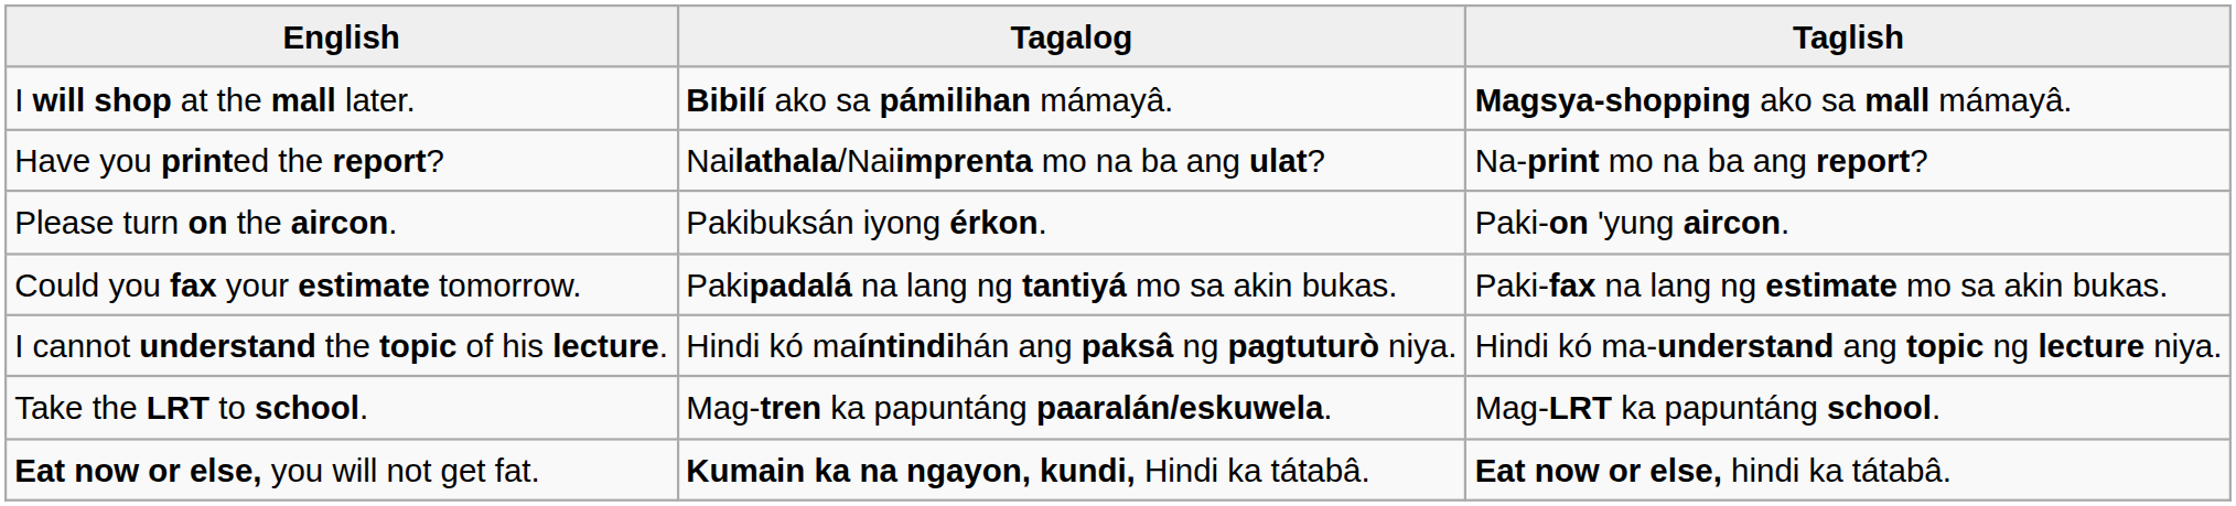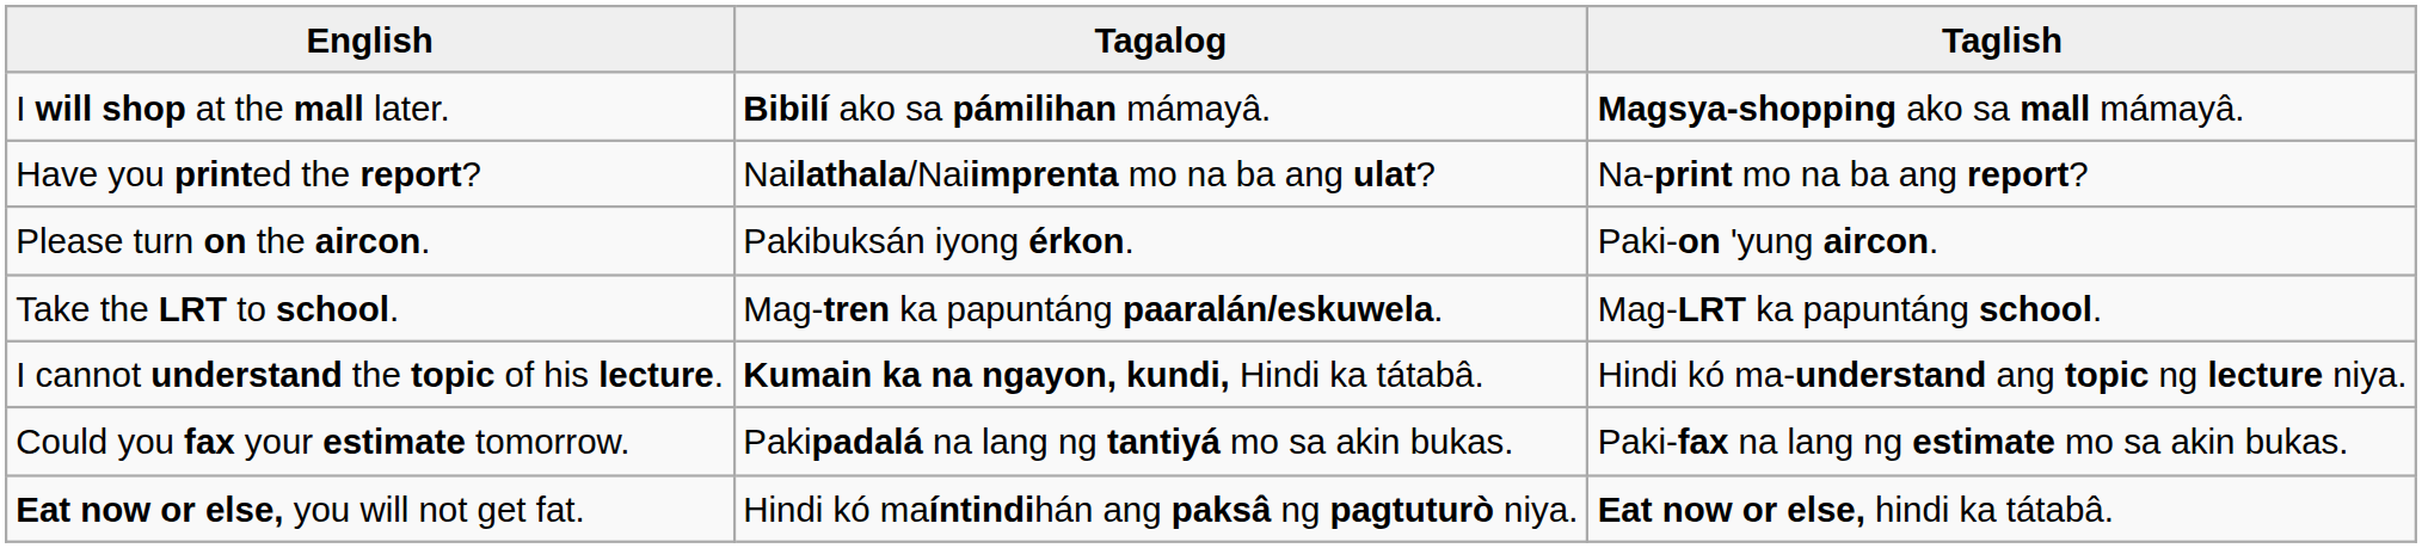 <table class="wikitable">
 <tr>
 <th style="background:#efefef;"><small>English</small></th>
 <th style="background:#efefef;"><small>Tagalog</small></th>
 <th style="background:#efefef;"><small>Taglish</small></th>
 </tr>
 <tr>
 <td><small>I <strong>will</strong> <strong>shop</strong> at the <strong>mall</strong> later.</small></td>
 <td><small><strong>Bibilí</strong> ako sa <strong>pámilihan</strong> mámayâ.</small></td>
 <td><small><strong>Magsya-shopping</strong> ako sa <strong>mall</strong> mámayâ.</small></td>
 </tr>
 <tr>
 <td><small>Have you <strong>print</strong>ed the <strong>report</strong>?</small></td>
 <td><small>Nai<strong>lathala</strong>/Nai<strong>imprenta</strong> mo na ba ang <strong>ulat</strong>?</small></td>
 <td><small>Na-<strong>print</strong> mo na ba ang <strong>report</strong>?</small></td>
 </tr>
 <tr>
 <td><small>Please turn <strong>on</strong> the <strong>aircon</strong>.</small></td>
 <td><small>Pakibuksán iyong <strong>érkon</strong>.</small></td>
 <td><small>Paki-<strong>on</strong> 'yung <strong>aircon</strong>.</small></td>
 </tr>
 <tr>
+<td><small>Take the <strong>LRT</strong> to <strong>school</strong>.</small></td>
+<td><small>Mag-<strong>tren</strong> ka papuntáng <strong>paaralán/eskuwela</strong>.</small></td>
+<td><small>Mag-<strong>LRT</strong> ka papuntáng <strong>school</strong>.</small></td>
+</tr>
+<tr>
+<td><small>I cannot <strong>understand</strong> the <strong>topic</strong> of his <strong>lecture</strong>.</small></td>
+<td><small><strong>Kumain ka na ngayon, kundi,</strong> Hindi ka tátabâ.</small></td>
+<td><small>Hindi kó ma-<strong>understand</strong> ang <strong>topic</strong> ng <strong>lecture</strong> niya.</small></td>
+</tr>
+<tr>
 <td><small>Could you <strong>fax</strong> your <strong>estimate</strong> tomorrow.</small></td>
 <td><small>Paki<strong>padalá</strong> na lang ng <strong>tantiyá</strong> mo sa akin bukas.</small></td>
 <td><small>Paki-<strong>fax</strong> na lang ng <strong>estimate</strong> mo sa akin bukas.</small></td>
 </tr>
 <tr>
-<td><small>I cannot <strong>understand</strong> the <strong>topic</strong> of his <strong>lecture</strong>.</small></td>
+<td><small><strong>Eat now or else,</strong> you will not get fat.</small></td>
 <td><small>Hindi kó ma<strong>íntindi</strong>hán ang <strong>paksâ</strong> ng <strong>pagtuturò</strong> niya.</small></td>
-<td><small>Hindi kó ma-<strong>understand</strong> ang <strong>topic</strong> ng <strong>lecture</strong> niya.</small></td>
-</tr>
-<tr>
-<td><small>Take the <strong>LRT</strong> to <strong>school</strong>.</small></td>
-<td><small>Mag-<strong>tren</strong> ka papuntáng <strong>paaralán/eskuwela</strong>.</small></td>
-<td><small>Mag-<strong>LRT</strong> ka papuntáng <strong>school</strong>.</small></td>
-</tr>
-<tr>
-<td><small><strong>Eat now or else,</strong> you will not get fat.</small></td>
-<td><small><strong>Kumain ka na ngayon, kundi,</strong> Hindi ka tátabâ.</small></td>
 <td><small><strong>Eat now or else,</strong> hindi ka tátabâ.</small></td>
 </tr>
 </table>
